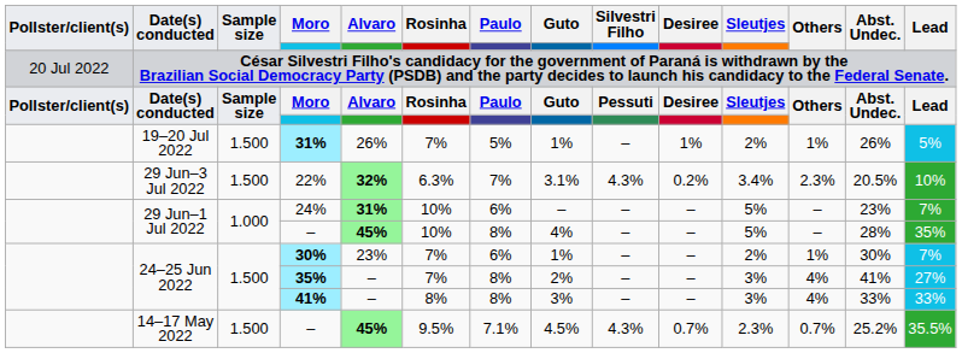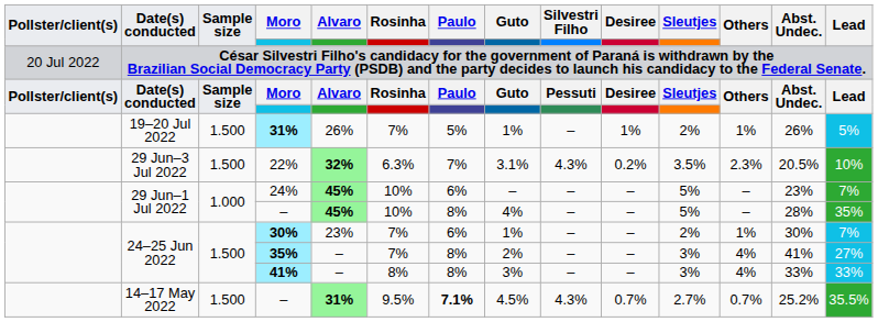 <table class="wikitable sortable" style="text-align:center;font-size:90%;line-height:14px;">
 <tr>
 <td rowspan="2" class="unsortable" style="width:50px;background:#eaecf0;"><strong>Pollster/client(s)</strong></td>
 <td rowspan="2" class="unsortable" style="width:50px;background:#eaecf0;"><strong>Date(s)<br>conducted</strong></td>
 <td rowspan="2" class="unsortable" style="width:50px;background:#eaecf0;"><strong>Sample<br>size</strong></td>
 <th class="unsortable" style="width:50px;"><a href='#'>Moro</a><br></th>
 <th class="unsortable" style="width:50px;"><a href='#'>Alvaro</a><br></th>
 <th class="unsortable" style="width:50px;"><strong>Rosinha</strong><br></th>
 <th class="unsortable" style="width:50px;"><a href='#'><strong>Paulo</strong></a><br></th>
 <th class="unsortable" style="width:50px;"><strong>Guto</strong><br></th>
 <th class="unsortable" style="width:50px;"><strong>Silvestri Filho</strong><br></th>
 <th class="unsortable" style="width:50px;"><strong>Desiree</strong><br></th>
 <th class="unsortable" style="width:50px;"><strong><a href='#'>Sleutjes</a></strong><br></th>
 <th rowspan="2">Others</th>
 <th rowspan="2">Abst.<br>Undec.</th>
 <th rowspan="2">Lead</th>
 </tr>
 <tr>
 <th data-sort-type="number" class="sortable" style="background:#0FC0E6;"></th>
 <th data-sort-type="number" class="sortable" style="background:#2da933;"></th>
 <th data-sort-type="number" class="sortable" style="background:#CC0000;"></th>
 <th data-sort-type="number" class="sortable" style="background:#3F4196;"></th>
 <th data-sort-type="number" class="sortable" style="background:#0067A5;"></th>
 <th data-sort-type="number" class="sortable" style="background:#0080FF;"></th>
 <th data-sort-type="number" class="sortable" style="background:#CC0033;"></th>
 <th data-sort-type="number" class="sortable" style="background:#FF7A00;"></th>
 </tr>
 <tr>
 <td style="background:#d1d3d7;">20 Jul 2022</td>
 <td colspan="13"  style="background:#d1d3d7;"><strong>César Silvestri Filho's candidacy for the government of Paraná is withdrawn by the <br><a href='#'>Brazilian Social Democracy Party</a> (PSDB) and the party decides to launch his candidacy to the <a href='#'>Federal Senate</a>.</strong></td>
 </tr>
 <tr>
 <td rowspan="2" class="unsortable" style="width:50px;background:#eaecf0;"><strong>Pollster/client(s)</strong></td>
 <td rowspan="2" class="unsortable" style="width:50px;background:#eaecf0;"><strong>Date(s)<br>conducted</strong></td>
 <td rowspan="2" class="unsortable" style="width:50px;background:#eaecf0;"><strong>Sample<br>size</strong></td>
 <th class="unsortable" style="width:50px;"><a href='#'>Moro</a><br></th>
 <th class="unsortable" style="width:50px;"><a href='#'>Alvaro</a><br></th>
 <th class="unsortable" style="width:50px;"><strong>Rosinha</strong><br></th>
 <th class="unsortable" style="width:50px;"><a href='#'><strong>Paulo</strong></a><br></th>
 <th class="unsortable" style="width:50px;"><strong>Guto</strong><br></th>
 <th class="unsortable" style="width:50px;"><strong>Pessuti</strong><br></th>
 <th class="unsortable" style="width:50px;"><strong>Desiree</strong><br></th>
 <th class="unsortable" style="width:50px;"><strong><a href='#'>Sleutjes</a></strong><br></th>
 <th rowspan="2">Others</th>
 <th rowspan="2">Abst.<br>Undec.</th>
 <th rowspan="2">Lead</th>
 </tr>
 <tr>
 <th data-sort-type="number" class="sortable" style="background:#0FC0E6;"></th>
 <th data-sort-type="number" class="sortable" style="background:#2da933;"></th>
 <th data-sort-type="number" class="sortable" style="background:#CC0000;"></th>
 <th data-sort-type="number" class="sortable" style="background:#3F4196;"></th>
 <th data-sort-type="number" class="sortable" style="background:#0067A5;"></th>
 <th data-sort-type="number" class="sortable" style="background:#2E8B57;"></th>
 <th data-sort-type="number" class="sortable" style="background:#CC0033;"></th>
 <th data-sort-type="number" class="sortable" style="background:#FF7A00;"></th>
 </tr>
 <tr>
 <td></td>
 <td>19–20 Jul 2022</td>
 <td>1.500</td>
 <td style="background:#9deeff;"><strong>31%</strong></td>
 <td>26%</td>
 <td>7%</td>
 <td>5%</td>
 <td>1%</td>
 <td>–</td>
 <td>1%</td>
 <td>2%</td>
 <td>1%</td>
 <td>26%</td>
 <td style="background:#0FC0E6;color:#FFFFFF;">5%</td>
 </tr>
 <tr>
 <td></td>
 <td>29 Jun–3 Jul 2022</td>
 <td>1.500</td>
 <td>22%</td>
 <td style="background:#95f59a;"><strong>32%</strong></td>
 <td>6.3%</td>
 <td>7%</td>
 <td>3.1%</td>
 <td>4.3%</td>
 <td>0.2%</td>
-<td>3.4%</td>
+<td>3.5%</td>
 <td>2.3%</td>
 <td>20.5%</td>
 <td style="background:#2da933;color:#FFFFFF;">10%</td>
 </tr>
 <tr>
 <td rowspan="2"></td>
 <td rowspan="2">29 Jun–1 Jul 2022</td>
 <td rowspan="2">1.000</td>
 <td>24%</td>
-<td style="background:#95f59a;"><strong>31%</strong></td>
+<td style="background:#95f59a;"><strong>45%</strong></td>
 <td>10%</td>
 <td>6%</td>
 <td>–</td>
 <td>–</td>
 <td>–</td>
 <td>5%</td>
 <td>–</td>
 <td>23%</td>
 <td style="background:#2da933;color:#FFFFFF;">7%</td>
 </tr>
 <tr>
 <td>–</td>
 <td style="background:#95f59a;"><strong>45%</strong></td>
 <td>10%</td>
 <td>8%</td>
 <td>4%</td>
 <td>–</td>
 <td>–</td>
 <td>5%</td>
 <td>–</td>
 <td>28%</td>
 <td style="background:#2da933;color:#FFFFFF;">35%</td>
 </tr>
 <tr>
 <td rowspan="3"></td>
 <td rowspan="3">24–25 Jun 2022</td>
 <td rowspan="3">1.500</td>
 <td style="background:#9deeff;"><strong>30%</strong></td>
 <td>23%</td>
 <td>7%</td>
 <td>6%</td>
 <td>1%</td>
 <td>–</td>
 <td>–</td>
 <td>2%</td>
 <td>1%</td>
 <td>30%</td>
 <td style="background:#0FC0E6;color:#FFFFFF;">7%</td>
 </tr>
 <tr>
 <td style="background:#9deeff;"><strong>35%</strong></td>
 <td>–</td>
 <td>7%</td>
 <td>8%</td>
 <td>2%</td>
 <td>–</td>
 <td>–</td>
 <td>3%</td>
 <td>4%</td>
 <td>41%</td>
 <td style="background:#0FC0E6;color:#FFFFFF;">27%</td>
 </tr>
 <tr>
 <td style="background:#9deeff;"><strong>41%</strong></td>
 <td>–</td>
 <td>8%</td>
 <td>8%</td>
 <td>3%</td>
 <td>–</td>
 <td>–</td>
 <td>3%</td>
 <td>4%</td>
 <td>33%</td>
 <td style="background:#0FC0E6;color:#FFFFFF;">33%</td>
 </tr>
 <tr>
 <td></td>
 <td>14–17 May 2022</td>
 <td>1.500</td>
 <td>–</td>
-<td style="background:#95f59a;"><strong>45%</strong></td>
+<td style="background:#95f59a;"><strong>31%</strong></td>
 <td>9.5%</td>
-<td>7.1%</td>
+<td><strong>7.1%</strong></td>
 <td>4.5%</td>
 <td>4.3%</td>
 <td>0.7%</td>
-<td>2.3%</td>
+<td>2.7%</td>
 <td>0.7%</td>
 <td>25.2%</td>
 <td style="background:#2da933;color:#FFFFFF;">35.5%</td>
 </tr>
 </table>
